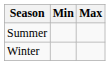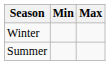 <table class="wikitable">
 <tr>
 <th>Season</th>
 <th>Min</th>
 <th>Max</th>
 </tr>
 <tr>
+<td>Winter</td>
+<td></td>
+<td></td>
+</tr>
+<tr>
 <td>Summer</td>
 <td></td>
 <td></td>
 </tr>
-<tr>
-<td>Winter</td>
-<td></td>
-<td></td>
-</tr>
 </table>
